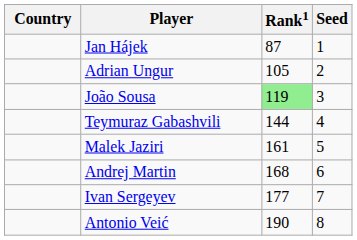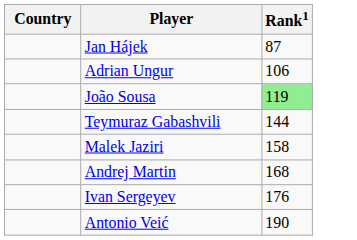 <table class="sortable wikitable">
 <tr>
 <th width="70">Country</th>
 <th width="175">Player</th>
 <th>Rank<sup>1</sup></th>
-<th>Seed</th>
 </tr>
 <tr>
 <td></td>
 <td><a href='#'>Jan Hájek</a></td>
 <td>87</td>
-<td>1</td>
 </tr>
 <tr>
 <td></td>
 <td><a href='#'>Adrian Ungur</a></td>
-<td>105</td>
-<td>2</td>
+<td>106</td>
 </tr>
 <tr>
 <td></td>
 <td><a href='#'>João Sousa</a></td>
 <td style="background: lightgreen;">119</td>
-<td>3</td>
 </tr>
 <tr>
 <td></td>
 <td><a href='#'>Teymuraz Gabashvili</a></td>
 <td>144</td>
-<td>4</td>
 </tr>
 <tr>
 <td></td>
 <td><a href='#'>Malek Jaziri</a></td>
-<td>161</td>
-<td>5</td>
+<td>158</td>
 </tr>
 <tr>
 <td></td>
 <td><a href='#'>Andrej Martin</a></td>
 <td>168</td>
-<td>6</td>
 </tr>
 <tr>
 <td></td>
 <td><a href='#'>Ivan Sergeyev</a></td>
-<td>177</td>
-<td>7</td>
+<td>176</td>
 </tr>
 <tr>
 <td></td>
 <td><a href='#'>Antonio Veić</a></td>
 <td>190</td>
-<td>8</td>
 </tr>
 </table>
